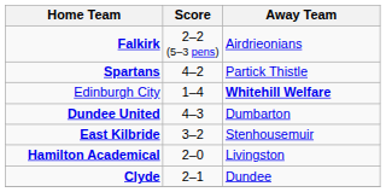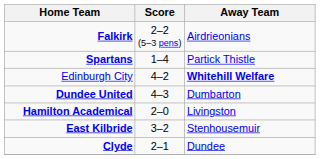 <table class="wikitable" style="border-collapse: collapse;">
 <tr>
 <th align="right" width="185">Home Team</th>
 <th align="center" width="65"> Score </th>
 <th align="left" width="185">Away Team</th>
 </tr>
 <tr>
 <td style="text-align: right;"><strong><a href='#'>Falkirk</a></strong></td>
 <td style="text-align: center;">2–2 <br><small>(5–3 <a href='#'>pens</a>)</small></td>
 <td style="text-align: left;"><a href='#'>Airdrieonians</a></td>
 </tr>
 <tr>
 <td style="text-align: right;"><strong><a href='#'>Spartans</a></strong></td>
-<td style="text-align: center;">4–2</td>
+<td style="text-align: center;">1–4</td>
 <td style="text-align: left;"><a href='#'>Partick Thistle</a></td>
 </tr>
 <tr>
 <td style="text-align: right;"><a href='#'>Edinburgh City</a></td>
-<td style="text-align: center;">1–4</td>
+<td style="text-align: center;">4–2</td>
 <td style="text-align: left;"><strong><a href='#'>Whitehill Welfare</a></strong></td>
 </tr>
 <tr>
 <td style="text-align: right;"><strong><a href='#'>Dundee United</a></strong></td>
 <td style="text-align: center;">4–3</td>
 <td style="text-align: left;"><a href='#'>Dumbarton</a></td>
 </tr>
 <tr>
+<td style="text-align: right;"><a href='#'><strong>Hamilton Academical</strong></a></td>
+<td style="text-align: center;">2–0</td>
+<td style="text-align: left;"><a href='#'>Livingston</a></td>
+</tr>
+<tr>
 <td style="text-align: right;"><a href='#'><strong>East Kilbride</strong></a></td>
 <td style="text-align: center;">3–2</td>
 <td style="text-align: left;"><a href='#'>Stenhousemuir</a></td>
-</tr>
-<tr>
-<td style="text-align: right;"><a href='#'><strong>Hamilton Academical</strong></a></td>
-<td style="text-align: center;">2–0</td>
-<td style="text-align: left;"><a href='#'>Livingston</a></td>
 </tr>
 <tr>
 <td style="text-align: right;"><strong><a href='#'>Clyde</a></strong></td>
 <td style="text-align: center;">2–1</td>
 <td style="text-align: left;"><a href='#'>Dundee</a></td>
 </tr>
 <tr>
 </tr>
 </table>
